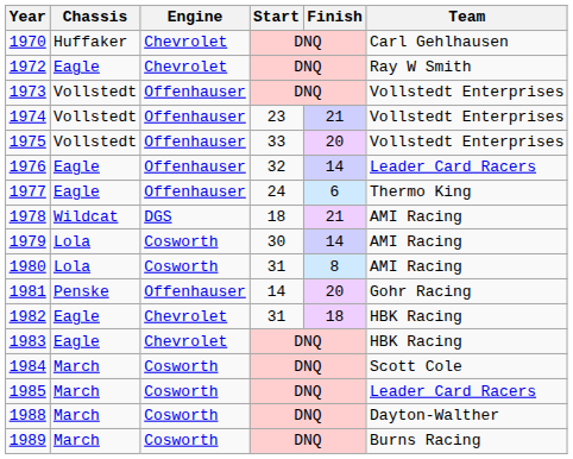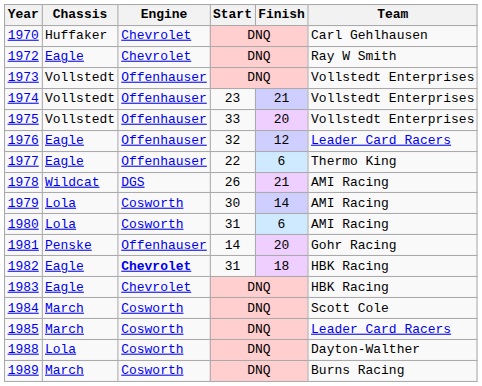 <table class="wikitable" style="font-size: 95%;">
 <tr>
 <th>Year</th>
 <th>Chassis</th>
 <th>Engine</th>
 <th>Start</th>
 <th>Finish</th>
 <th>Team</th>
 </tr>
 <tr>
 <td><a href='#'>1970</a></td>
 <td>Huffaker</td>
 <td><a href='#'>Chevrolet</a></td>
 <td align=center colspan=2 style="background:#FFCFCF;">DNQ</td>
 <td>Carl Gehlhausen</td>
 </tr>
 <tr>
 <td><a href='#'>1972</a></td>
 <td><a href='#'>Eagle</a></td>
 <td><a href='#'>Chevrolet</a></td>
 <td align=center colspan=2 style="background:#FFCFCF;">DNQ</td>
 <td>Ray W Smith</td>
 </tr>
 <tr>
 <td><a href='#'>1973</a></td>
 <td>Vollstedt</td>
 <td><a href='#'>Offenhauser</a></td>
 <td align=center colspan=2 style="background:#FFCFCF;">DNQ</td>
 <td>Vollstedt Enterprises</td>
 </tr>
 <tr>
 <td><a href='#'>1974</a></td>
 <td>Vollstedt</td>
 <td><a href='#'>Offenhauser</a></td>
 <td align=center>23</td>
 <td align=center style="background:#CFCFFF;">21</td>
 <td>Vollstedt Enterprises</td>
 </tr>
 <tr>
 <td><a href='#'>1975</a></td>
 <td>Vollstedt</td>
 <td><a href='#'>Offenhauser</a></td>
 <td align=center>33</td>
 <td align=center style="background:#EFCFFF;">20</td>
 <td>Vollstedt Enterprises</td>
 </tr>
 <tr>
 <td><a href='#'>1976</a></td>
 <td><a href='#'>Eagle</a></td>
 <td><a href='#'>Offenhauser</a></td>
 <td align=center>32</td>
-<td align=center style="background:#CFCFFF;">14</td>
+<td align=center style="background:#CFCFFF;">12</td>
 <td><a href='#'>Leader Card Racers</a></td>
 </tr>
 <tr>
 <td><a href='#'>1977</a></td>
 <td><a href='#'>Eagle</a></td>
 <td><a href='#'>Offenhauser</a></td>
-<td align=center>24</td>
+<td align=center>22</td>
 <td align=center style="background:#CFEAFF;">6</td>
 <td>Thermo King</td>
 </tr>
 <tr>
 <td><a href='#'>1978</a></td>
 <td><a href='#'>Wildcat</a></td>
 <td><a href='#'>DGS</a></td>
-<td align=center>18</td>
+<td align=center>26</td>
 <td align=center style="background:#EFCFFF;">21</td>
 <td>AMI Racing</td>
 </tr>
 <tr>
 <td><a href='#'>1979</a></td>
 <td><a href='#'>Lola</a></td>
 <td><a href='#'>Cosworth</a></td>
 <td align=center>30</td>
 <td align=center style="background:#CFCFFF;">14</td>
 <td>AMI Racing</td>
 </tr>
 <tr>
 <td><a href='#'>1980</a></td>
 <td><a href='#'>Lola</a></td>
 <td><a href='#'>Cosworth</a></td>
 <td align=center>31</td>
-<td align=center style="background:#CFEAFF;">8</td>
+<td align=center style="background:#CFEAFF;">6</td>
 <td>AMI Racing</td>
 </tr>
 <tr>
 <td><a href='#'>1981</a></td>
 <td><a href='#'>Penske</a></td>
 <td><a href='#'>Offenhauser</a></td>
 <td align=center>14</td>
 <td align=center style="background:#EFCFFF;">20</td>
 <td>Gohr Racing</td>
 </tr>
 <tr>
 <td><a href='#'>1982</a></td>
 <td><a href='#'>Eagle</a></td>
-<td><a href='#'>Chevrolet</a></td>
+<td><strong><a href='#'>Chevrolet</a></strong></td>
 <td align=center>31</td>
 <td align=center style="background:#EFCFFF;">18</td>
 <td>HBK Racing</td>
 </tr>
 <tr>
 <td><a href='#'>1983</a></td>
 <td><a href='#'>Eagle</a></td>
 <td><a href='#'>Chevrolet</a></td>
 <td align=center colspan=2 style="background:#FFCFCF;">DNQ</td>
 <td>HBK Racing</td>
 </tr>
 <tr>
 <td><a href='#'>1984</a></td>
 <td><a href='#'>March</a></td>
 <td><a href='#'>Cosworth</a></td>
 <td align=center colspan=2 style="background:#FFCFCF;">DNQ</td>
 <td>Scott Cole</td>
 </tr>
 <tr>
 <td><a href='#'>1985</a></td>
 <td><a href='#'>March</a></td>
 <td><a href='#'>Cosworth</a></td>
 <td align=center colspan=2 style="background:#FFCFCF;">DNQ</td>
 <td><a href='#'>Leader Card Racers</a></td>
 </tr>
 <tr>
 <td><a href='#'>1988</a></td>
-<td><a href='#'>March</a></td>
+<td><a href='#'>Lola</a></td>
 <td><a href='#'>Cosworth</a></td>
 <td align=center colspan=2 style="background:#FFCFCF;">DNQ</td>
 <td>Dayton-Walther</td>
 </tr>
 <tr>
 <td><a href='#'>1989</a></td>
 <td><a href='#'>March</a></td>
 <td><a href='#'>Cosworth</a></td>
 <td align=center colspan=2 style="background:#FFCFCF;">DNQ</td>
 <td>Burns Racing</td>
 </tr>
 </table>
